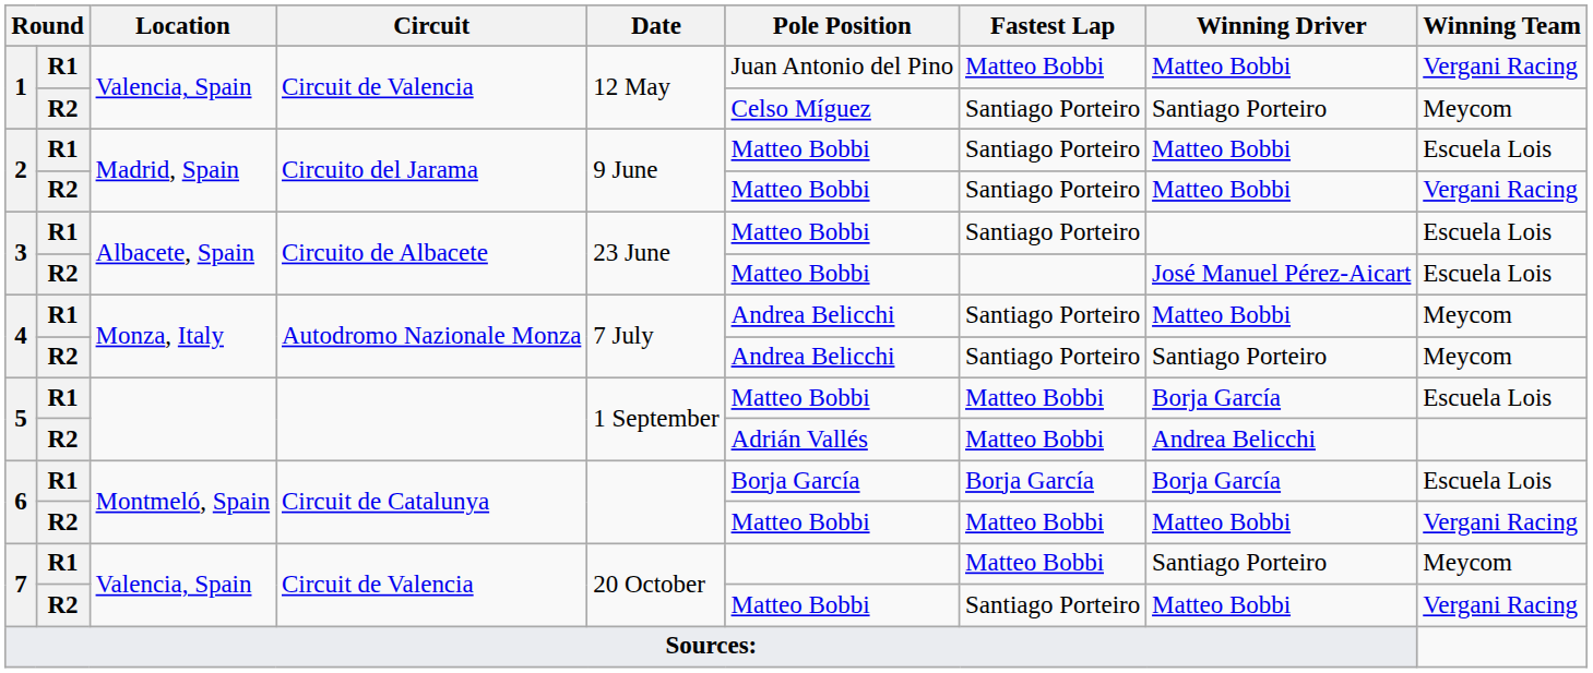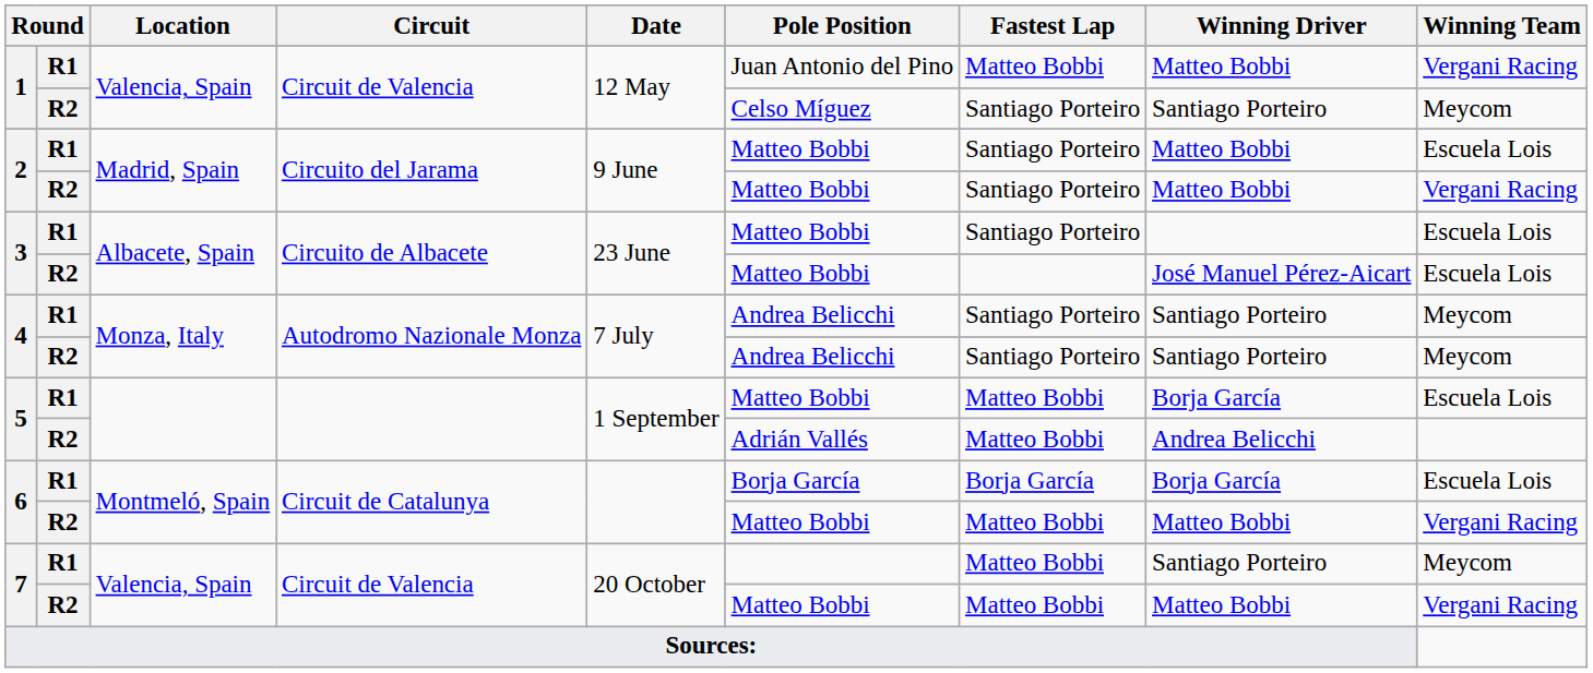 <table class="wikitable" style="font-size: 85%">
 <tr>
 <th colspan=2>Round</th>
 <th>Location</th>
 <th>Circuit</th>
 <th>Date</th>
 <th>Pole Position</th>
 <th>Fastest Lap</th>
 <th>Winning Driver</th>
 <th>Winning Team</th>
 </tr>
 <tr>
 <th rowspan=2>1</th>
 <th>R1</th>
 <td rowspan=2> <a href='#'>Valencia, Spain</a></td>
 <td rowspan=2><a href='#'>Circuit de Valencia</a></td>
 <td rowspan=2>12 May</td>
 <td> Juan Antonio del Pino</td>
 <td> <a href='#'>Matteo Bobbi</a></td>
 <td> <a href='#'>Matteo Bobbi</a></td>
 <td> <a href='#'>Vergani Racing</a></td>
 </tr>
 <tr>
 <th>R2</th>
 <td> <a href='#'>Celso Míguez</a></td>
 <td> Santiago Porteiro</td>
 <td> Santiago Porteiro</td>
 <td> Meycom</td>
 </tr>
 <tr>
 <th rowspan=2>2</th>
 <th>R1</th>
 <td rowspan=2> <a href='#'>Madrid</a>, <a href='#'>Spain</a></td>
 <td rowspan=2><a href='#'>Circuito del Jarama</a></td>
 <td rowspan=2>9 June</td>
 <td> <a href='#'>Matteo Bobbi</a></td>
 <td> Santiago Porteiro</td>
 <td> <a href='#'>Matteo Bobbi</a></td>
 <td> Escuela Lois</td>
 </tr>
 <tr>
 <th>R2</th>
 <td> <a href='#'>Matteo Bobbi</a></td>
 <td> Santiago Porteiro</td>
 <td> <a href='#'>Matteo Bobbi</a></td>
 <td> <a href='#'>Vergani Racing</a></td>
 </tr>
 <tr>
 <th rowspan=2>3</th>
 <th>R1</th>
 <td rowspan=2> <a href='#'>Albacete</a>, <a href='#'>Spain</a></td>
 <td rowspan=2><a href='#'>Circuito de Albacete</a></td>
 <td rowspan=2>23 June</td>
 <td> <a href='#'>Matteo Bobbi</a></td>
 <td> Santiago Porteiro</td>
 <td></td>
 <td> Escuela Lois</td>
 </tr>
 <tr>
 <th>R2</th>
 <td> <a href='#'>Matteo Bobbi</a></td>
 <td></td>
 <td> <a href='#'>José Manuel Pérez-Aicart</a></td>
 <td> Escuela Lois</td>
 </tr>
 <tr>
 <th rowspan=2>4</th>
 <th>R1</th>
 <td rowspan=2> <a href='#'>Monza</a>, <a href='#'>Italy</a></td>
 <td rowspan=2><a href='#'>Autodromo Nazionale Monza</a></td>
 <td rowspan=2>7 July</td>
 <td> <a href='#'>Andrea Belicchi</a></td>
 <td> Santiago Porteiro</td>
-<td> <a href='#'>Matteo Bobbi</a></td>
+<td> Santiago Porteiro</td>
 <td> Meycom</td>
 </tr>
 <tr>
 <th>R2</th>
 <td> <a href='#'>Andrea Belicchi</a></td>
 <td> Santiago Porteiro</td>
 <td> Santiago Porteiro</td>
 <td> Meycom</td>
 </tr>
 <tr>
 <th rowspan=2>5</th>
 <th>R1</th>
 <td rowspan=2></td>
 <td rowspan=2></td>
 <td rowspan=2>1 September</td>
 <td> <a href='#'>Matteo Bobbi</a></td>
 <td> <a href='#'>Matteo Bobbi</a></td>
 <td> <a href='#'>Borja García</a></td>
 <td> Escuela Lois</td>
 </tr>
 <tr>
 <th>R2</th>
 <td> <a href='#'>Adrián Vallés</a></td>
 <td> <a href='#'>Matteo Bobbi</a></td>
 <td> <a href='#'>Andrea Belicchi</a></td>
 <td></td>
 </tr>
 <tr>
 <th rowspan=2>6</th>
 <th>R1</th>
 <td rowspan=2> <a href='#'>Montmeló</a>, <a href='#'>Spain</a></td>
 <td rowspan=2><a href='#'>Circuit de Catalunya</a></td>
 <td rowspan=2></td>
 <td> <a href='#'>Borja García</a></td>
 <td> <a href='#'>Borja García</a></td>
 <td> <a href='#'>Borja García</a></td>
 <td> Escuela Lois</td>
 </tr>
 <tr>
 <th>R2</th>
 <td> <a href='#'>Matteo Bobbi</a></td>
 <td> <a href='#'>Matteo Bobbi</a></td>
 <td> <a href='#'>Matteo Bobbi</a></td>
 <td> <a href='#'>Vergani Racing</a></td>
 </tr>
 <tr>
 <th rowspan=2>7</th>
 <th>R1</th>
 <td rowspan=2> <a href='#'>Valencia, Spain</a></td>
 <td rowspan=2><a href='#'>Circuit de Valencia</a></td>
 <td rowspan=2>20 October</td>
 <td></td>
 <td> <a href='#'>Matteo Bobbi</a></td>
 <td> Santiago Porteiro</td>
 <td> Meycom</td>
 </tr>
 <tr>
 <th>R2</th>
 <td> <a href='#'>Matteo Bobbi</a></td>
-<td> Santiago Porteiro</td>
+<td> <a href='#'>Matteo Bobbi</a></td>
 <td> <a href='#'>Matteo Bobbi</a></td>
 <td> <a href='#'>Vergani Racing</a></td>
 </tr>
 <tr class="sortbottom">
 <td colspan="8" style="background-color:#EAECF0;text-align:center"><strong>Sources:</strong></td>
 </tr>
 </table>
